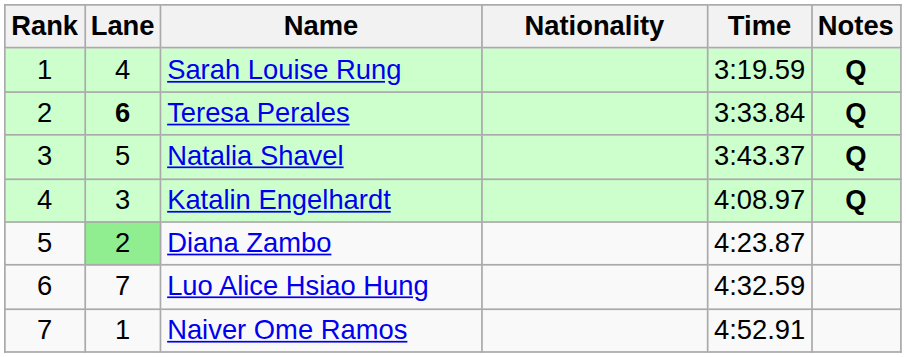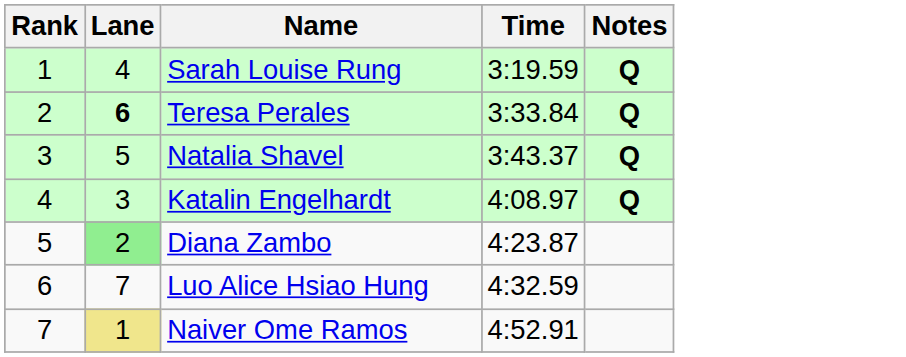 <table class="wikitable sortable" style="text-align:center">
 <tr>
 <th>Rank</th>
 <th>Lane</th>
 <th style="width:180px">Name</th>
-<th style="width:125px">Nationality</th>
 <th>Time</th>
 <th>Notes</th>
 </tr>
 <tr style="background:#cfc;">
 <td>1</td>
 <td>4</td>
 <td style="text-align:left;"><a href='#'>Sarah Louise Rung</a></td>
-<td style="text-align:left;"></td>
 <td>3:19.59</td>
 <td><strong>Q</strong></td>
 </tr>
 <tr style="background:#cfc;">
 <td>2</td>
 <td><strong>6</strong></td>
 <td style="text-align:left;"><a href='#'>Teresa Perales</a></td>
-<td style="text-align:left;"></td>
 <td>3:33.84</td>
 <td><strong>Q</strong></td>
 </tr>
 <tr style="background:#cfc;">
 <td>3</td>
 <td>5</td>
 <td style="text-align:left;"><a href='#'>Natalia Shavel</a></td>
-<td style="text-align:left;"></td>
 <td>3:43.37</td>
 <td><strong>Q</strong></td>
 </tr>
 <tr style="background:#cfc;">
 <td>4</td>
 <td>3</td>
 <td style="text-align:left;"><a href='#'>Katalin Engelhardt</a></td>
-<td style="text-align:left;"></td>
 <td>4:08.97</td>
 <td><strong>Q</strong></td>
 </tr>
 <tr>
 <td>5</td>
 <td style="background: lightgreen;">2</td>
 <td style="text-align:left;"><a href='#'>Diana Zambo</a></td>
-<td style="text-align:left;"></td>
 <td>4:23.87</td>
 <td></td>
 </tr>
 <tr>
 <td>6</td>
 <td>7</td>
 <td style="text-align:left"><a href='#'>Luo Alice Hsiao Hung</a></td>
-<td style="text-align:left;"></td>
 <td>4:32.59</td>
 <td></td>
 </tr>
 <tr>
 <td>7</td>
-<td>1</td>
+<td style="background: khaki;">1</td>
 <td style="text-align:left"><a href='#'>Naiver Ome Ramos</a></td>
-<td style="text-align:text;"></td>
 <td>4:52.91</td>
 <td></td>
 </tr>
 </table>
